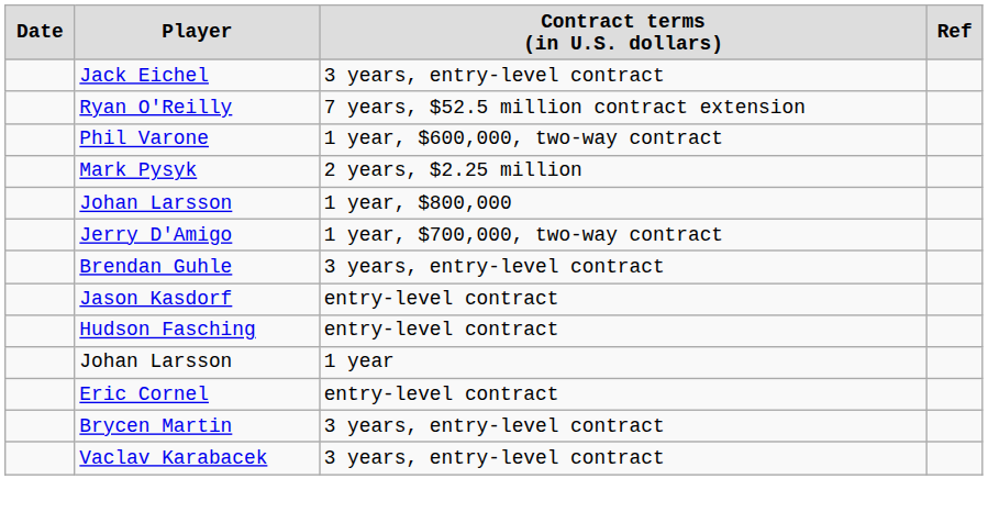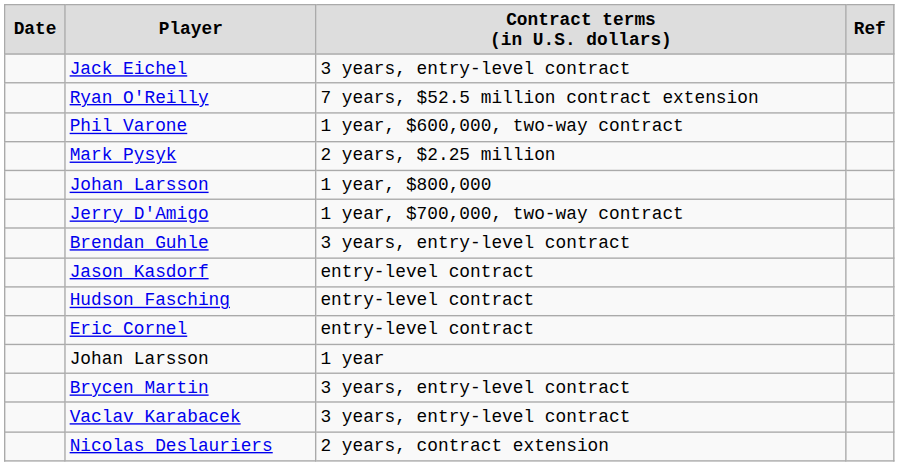 <table class="wikitable" style="border-collapse: collapse; width: 50em; padding: 3;">
 <tr align="center" bgcolor="#dddddd">
 <td><strong>Date</strong></td>
 <td><strong>Player</strong></td>
 <td><strong>Contract terms</strong><br><strong>(in U.S. dollars)</strong></td>
 <td><strong>Ref</strong></td>
 </tr>
 <tr>
 <td></td>
 <td><a href='#'>Jack Eichel</a></td>
 <td>3 years, entry-level contract</td>
 <td></td>
 </tr>
 <tr>
 <td></td>
 <td><a href='#'>Ryan O'Reilly</a></td>
 <td>7 years, $52.5 million contract extension</td>
 <td></td>
 </tr>
 <tr>
 <td></td>
 <td><a href='#'>Phil Varone</a></td>
 <td>1 year, $600,000, two-way contract</td>
 <td></td>
 </tr>
 <tr>
 <td></td>
 <td><a href='#'>Mark Pysyk</a></td>
 <td>2 years, $2.25 million</td>
 <td></td>
 </tr>
 <tr>
 <td></td>
 <td><a href='#'>Johan Larsson</a></td>
 <td>1 year, $800,000</td>
 <td></td>
 </tr>
 <tr>
 <td></td>
 <td><a href='#'>Jerry D'Amigo</a></td>
 <td>1 year, $700,000, two-way contract</td>
 <td></td>
 </tr>
 <tr>
 <td></td>
 <td><a href='#'>Brendan Guhle</a></td>
 <td>3 years, entry-level contract</td>
 <td></td>
 </tr>
 <tr>
 <td></td>
 <td><a href='#'>Jason Kasdorf</a></td>
 <td>entry-level contract</td>
 <td></td>
 </tr>
 <tr>
 <td></td>
 <td><a href='#'>Hudson Fasching</a></td>
 <td>entry-level contract</td>
 <td></td>
 </tr>
 <tr>
 <td></td>
-<td>Johan Larsson</td>
-<td>1 year</td>
+<td><a href='#'>Eric Cornel</a></td>
+<td>entry-level contract</td>
 <td></td>
 </tr>
 <tr>
 <td></td>
-<td><a href='#'>Eric Cornel</a></td>
-<td>entry-level contract</td>
+<td>Johan Larsson</td>
+<td>1 year</td>
 <td></td>
 </tr>
 <tr>
 <td></td>
 <td><a href='#'>Brycen Martin</a></td>
 <td>3 years, entry-level contract</td>
 <td></td>
 </tr>
 <tr>
 <td></td>
 <td><a href='#'>Vaclav Karabacek</a></td>
 <td>3 years, entry-level contract</td>
 <td></td>
 </tr>
+<tr>
+<td></td>
+<td><a href='#'>Nicolas Deslauriers</a></td>
+<td>2 years, contract extension</td>
+<td><br></td>
+</tr>
 </table>
